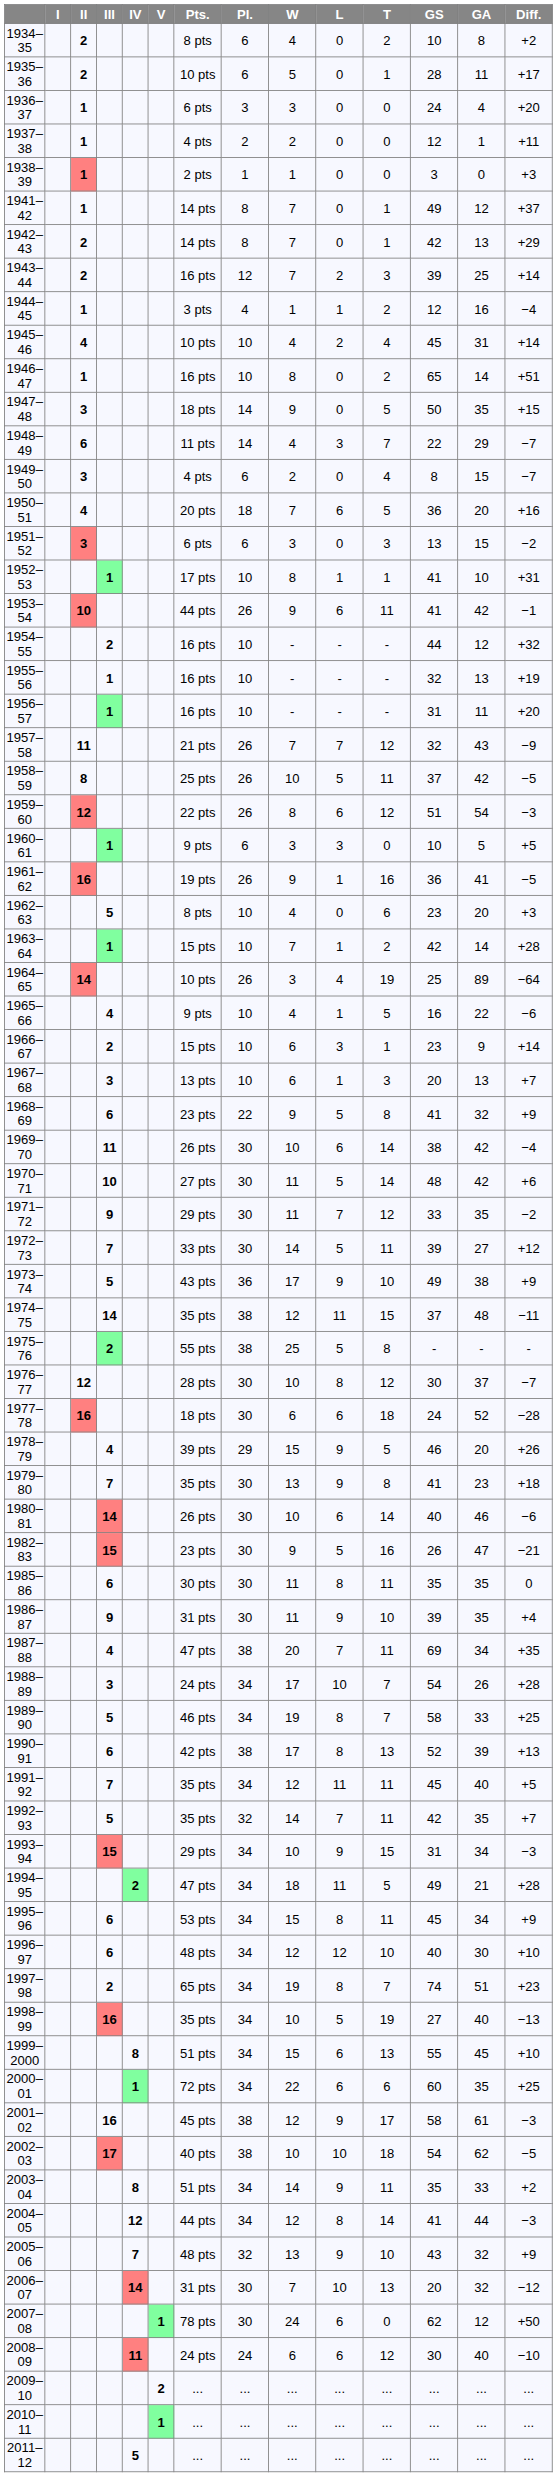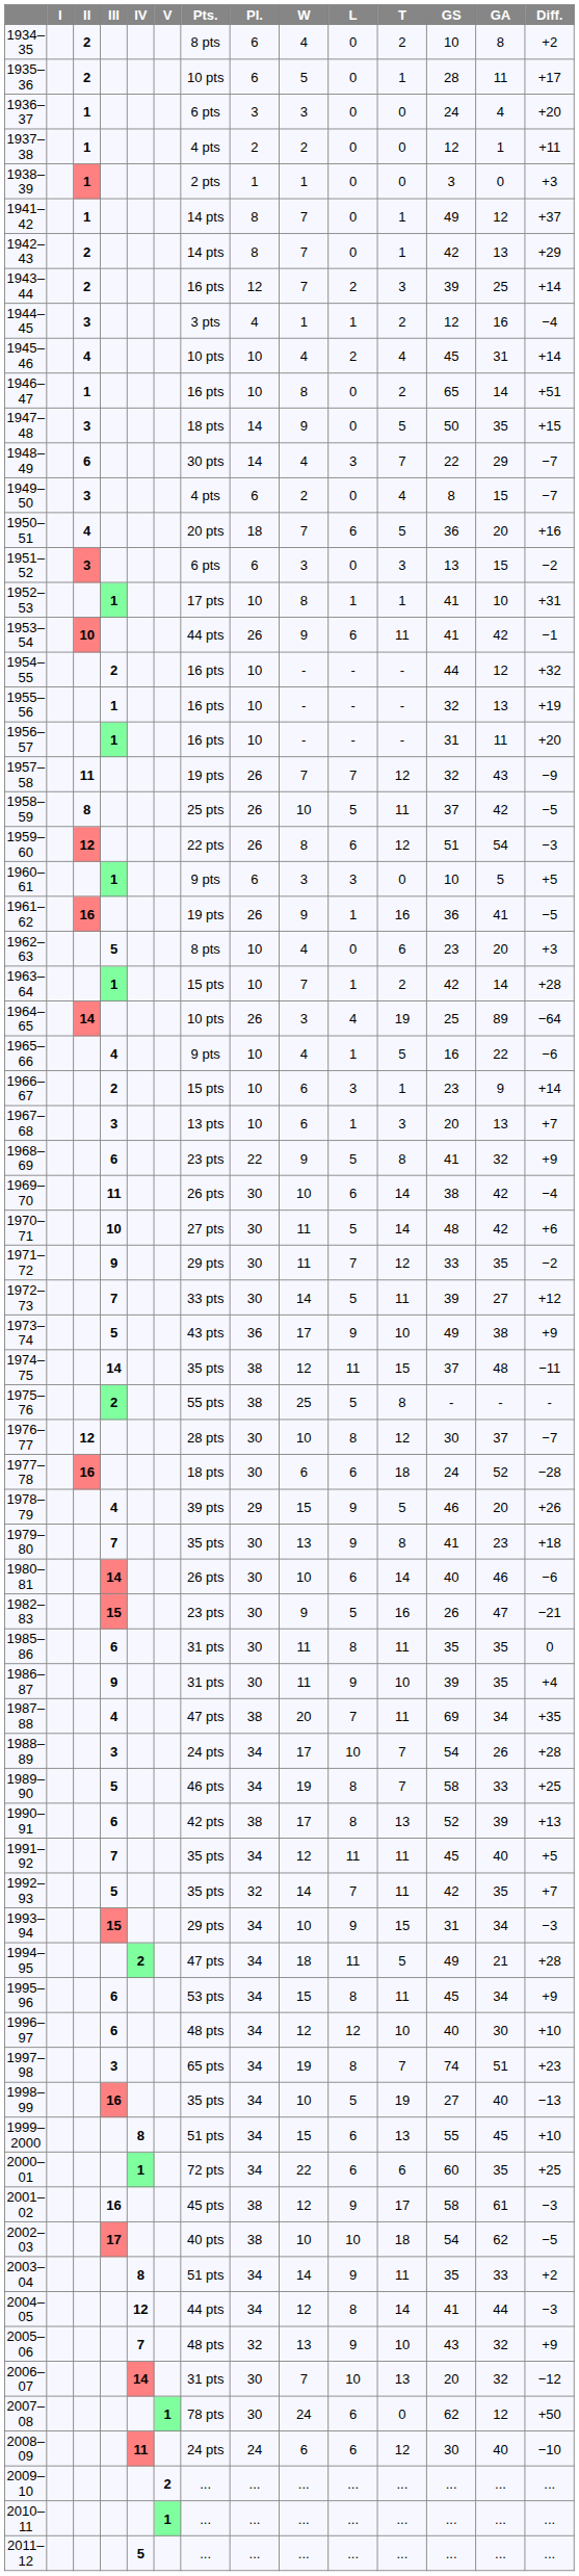 <table bgcolor="#f7f8ff" cellpadding="2" cellspacing="2" border="1" style="font-size: 95%; border: gray solid 1px; border-collapse: collapse; text-align:center">
 <tr bgcolor="#868686" style="color: #ffffff">
 <td width="20" align="center"></td>
 <td width="25" align="center"><strong>I</strong></td>
 <td width="25" align="center"><strong>II</strong></td>
 <td width="25" align="center"><strong>III</strong></td>
 <td width="25" align="center"><strong>IV</strong></td>
 <td width="25" align="center"><strong>V</strong></td>
 <td width="50" align="center"><strong>Pts.</strong></td>
 <td width="50" align="center"><strong>Pl.</strong></td>
 <td width="50" align="center"><strong>W</strong></td>
 <td width="50" align="center"><strong>L</strong></td>
 <td width="50" align="center"><strong>T</strong></td>
 <td width="50" align="center"><strong>GS</strong></td>
 <td width="50" align="center"><strong>GA</strong></td>
 <td width="50" align="center"><strong>Diff.</strong></td>
 </tr>
 <tr>
 <td>1934–35</td>
 <td></td>
 <td><strong>2</strong></td>
 <td></td>
 <td></td>
 <td></td>
 <td>8 pts</td>
 <td>6</td>
 <td>4</td>
 <td>0</td>
 <td>2</td>
 <td>10</td>
 <td>8</td>
 <td>+2</td>
 </tr>
 <tr>
 <td>1935–36</td>
 <td></td>
 <td><strong>2</strong></td>
 <td></td>
 <td></td>
 <td></td>
 <td>10 pts</td>
 <td>6</td>
 <td>5</td>
 <td>0</td>
 <td>1</td>
 <td>28</td>
 <td>11</td>
 <td>+17</td>
 </tr>
 <tr>
 <td>1936–37</td>
 <td></td>
 <td><strong>1</strong></td>
 <td></td>
 <td></td>
 <td></td>
 <td>6 pts</td>
 <td>3</td>
 <td>3</td>
 <td>0</td>
 <td>0</td>
 <td>24</td>
 <td>4</td>
 <td>+20</td>
 </tr>
 <tr>
 <td>1937–38</td>
 <td></td>
 <td><strong>1</strong></td>
 <td></td>
 <td></td>
 <td></td>
 <td>4 pts</td>
 <td>2</td>
 <td>2</td>
 <td>0</td>
 <td>0</td>
 <td>12</td>
 <td>1</td>
 <td>+11</td>
 </tr>
 <tr>
 <td>1938–39</td>
 <td></td>
 <td bgcolor="#FF8080"><strong>1</strong></td>
 <td></td>
 <td></td>
 <td></td>
 <td>2 pts</td>
 <td>1</td>
 <td>1</td>
 <td>0</td>
 <td>0</td>
 <td>3</td>
 <td>0</td>
 <td>+3</td>
 </tr>
 <tr>
 <td>1941–42</td>
 <td></td>
 <td><strong>1</strong></td>
 <td></td>
 <td></td>
 <td></td>
 <td>14 pts</td>
 <td>8</td>
 <td>7</td>
 <td>0</td>
 <td>1</td>
 <td>49</td>
 <td>12</td>
 <td>+37</td>
 </tr>
 <tr>
 <td>1942–43</td>
 <td></td>
 <td><strong>2</strong></td>
 <td></td>
 <td></td>
 <td></td>
 <td>14 pts</td>
 <td>8</td>
 <td>7</td>
 <td>0</td>
 <td>1</td>
 <td>42</td>
 <td>13</td>
 <td>+29</td>
 </tr>
 <tr>
 <td>1943–44</td>
 <td></td>
 <td><strong>2</strong></td>
 <td></td>
 <td></td>
 <td></td>
 <td>16 pts</td>
 <td>12</td>
 <td>7</td>
 <td>2</td>
 <td>3</td>
 <td>39</td>
 <td>25</td>
 <td>+14</td>
 </tr>
 <tr>
 <td>1944–45</td>
 <td></td>
-<td><strong>1</strong></td>
+<td><strong>3</strong></td>
 <td></td>
 <td></td>
 <td></td>
 <td>3 pts</td>
 <td>4</td>
 <td>1</td>
 <td>1</td>
 <td>2</td>
 <td>12</td>
 <td>16</td>
 <td>−4</td>
 </tr>
 <tr>
 <td>1945–46</td>
 <td></td>
 <td><strong>4</strong></td>
 <td></td>
 <td></td>
 <td></td>
 <td>10 pts</td>
 <td>10</td>
 <td>4</td>
 <td>2</td>
 <td>4</td>
 <td>45</td>
 <td>31</td>
 <td>+14</td>
 </tr>
 <tr>
 <td>1946–47</td>
 <td></td>
 <td><strong>1</strong></td>
 <td></td>
 <td></td>
 <td></td>
 <td>16 pts</td>
 <td>10</td>
 <td>8</td>
 <td>0</td>
 <td>2</td>
 <td>65</td>
 <td>14</td>
 <td>+51</td>
 </tr>
 <tr>
 <td>1947–48</td>
 <td></td>
 <td><strong>3</strong></td>
 <td></td>
 <td></td>
 <td></td>
 <td>18 pts</td>
 <td>14</td>
 <td>9</td>
 <td>0</td>
 <td>5</td>
 <td>50</td>
 <td>35</td>
 <td>+15</td>
 </tr>
 <tr>
 <td>1948–49</td>
 <td></td>
 <td><strong>6</strong></td>
 <td></td>
 <td></td>
 <td></td>
-<td>11 pts</td>
+<td>30 pts</td>
 <td>14</td>
 <td>4</td>
 <td>3</td>
 <td>7</td>
 <td>22</td>
 <td>29</td>
 <td>−7</td>
 </tr>
 <tr>
 <td>1949–50</td>
 <td></td>
 <td><strong>3</strong></td>
 <td></td>
 <td></td>
 <td></td>
 <td>4 pts</td>
 <td>6</td>
 <td>2</td>
 <td>0</td>
 <td>4</td>
 <td>8</td>
 <td>15</td>
 <td>−7</td>
 </tr>
 <tr>
 <td>1950–51</td>
 <td></td>
 <td><strong>4</strong></td>
 <td></td>
 <td></td>
 <td></td>
 <td>20 pts</td>
 <td>18</td>
 <td>7</td>
 <td>6</td>
 <td>5</td>
 <td>36</td>
 <td>20</td>
 <td>+16</td>
 </tr>
 <tr>
 <td>1951–52</td>
 <td></td>
 <td bgcolor="#FF8080"><strong>3</strong></td>
 <td></td>
 <td></td>
 <td></td>
 <td>6 pts</td>
 <td>6</td>
 <td>3</td>
 <td>0</td>
 <td>3</td>
 <td>13</td>
 <td>15</td>
 <td>−2</td>
 </tr>
 <tr>
 <td>1952–53</td>
 <td></td>
 <td></td>
 <td bgcolor="#80FF9F"><strong>1</strong></td>
 <td></td>
 <td></td>
 <td>17 pts</td>
 <td>10</td>
 <td>8</td>
 <td>1</td>
 <td>1</td>
 <td>41</td>
 <td>10</td>
 <td>+31</td>
 </tr>
 <tr>
 <td>1953–54</td>
 <td></td>
 <td bgcolor="#FF8080"><strong>10</strong></td>
 <td></td>
 <td></td>
 <td></td>
 <td>44 pts</td>
 <td>26</td>
 <td>9</td>
 <td>6</td>
 <td>11</td>
 <td>41</td>
 <td>42</td>
 <td>−1</td>
 </tr>
 <tr>
 <td>1954–55</td>
 <td></td>
 <td></td>
 <td><strong>2</strong></td>
 <td></td>
 <td></td>
 <td>16 pts</td>
 <td>10</td>
 <td>-</td>
 <td>-</td>
 <td>-</td>
 <td>44</td>
 <td>12</td>
 <td>+32</td>
 </tr>
 <tr>
 <td>1955–56</td>
 <td></td>
 <td></td>
 <td><strong>1</strong></td>
 <td></td>
 <td></td>
 <td>16 pts</td>
 <td>10</td>
 <td>-</td>
 <td>-</td>
 <td>-</td>
 <td>32</td>
 <td>13</td>
 <td>+19</td>
 </tr>
 <tr>
 <td>1956–57</td>
 <td></td>
 <td></td>
 <td bgcolor="#80FF9F"><strong>1</strong></td>
 <td></td>
 <td></td>
 <td>16 pts</td>
 <td>10</td>
 <td>-</td>
 <td>-</td>
 <td>-</td>
 <td>31</td>
 <td>11</td>
 <td>+20</td>
 </tr>
 <tr>
 <td>1957–58</td>
 <td></td>
 <td><strong>11</strong></td>
 <td></td>
 <td></td>
 <td></td>
-<td>21 pts</td>
+<td>19 pts</td>
 <td>26</td>
 <td>7</td>
 <td>7</td>
 <td>12</td>
 <td>32</td>
 <td>43</td>
 <td>−9</td>
 </tr>
 <tr>
 <td>1958–59</td>
 <td></td>
 <td><strong>8</strong></td>
 <td></td>
 <td></td>
 <td></td>
 <td>25 pts</td>
 <td>26</td>
 <td>10</td>
 <td>5</td>
 <td>11</td>
 <td>37</td>
 <td>42</td>
 <td>−5</td>
 </tr>
 <tr>
 <td>1959–60</td>
 <td></td>
 <td bgcolor="#FF8080"><strong>12</strong></td>
 <td></td>
 <td></td>
 <td></td>
 <td>22 pts</td>
 <td>26</td>
 <td>8</td>
 <td>6</td>
 <td>12</td>
 <td>51</td>
 <td>54</td>
 <td>−3</td>
 </tr>
 <tr>
 <td>1960–61</td>
 <td></td>
 <td></td>
 <td bgcolor="#80FF9F"><strong>1</strong></td>
 <td></td>
 <td></td>
 <td>9 pts</td>
 <td>6</td>
 <td>3</td>
 <td>3</td>
 <td>0</td>
 <td>10</td>
 <td>5</td>
 <td>+5</td>
 </tr>
 <tr>
 <td>1961–62</td>
 <td></td>
 <td bgcolor="#FF8080"><strong>16</strong></td>
 <td></td>
 <td></td>
 <td></td>
 <td>19 pts</td>
 <td>26</td>
 <td>9</td>
 <td>1</td>
 <td>16</td>
 <td>36</td>
 <td>41</td>
 <td>−5</td>
 </tr>
 <tr>
 <td>1962–63</td>
 <td></td>
 <td></td>
 <td><strong>5</strong></td>
 <td></td>
 <td></td>
 <td>8 pts</td>
 <td>10</td>
 <td>4</td>
 <td>0</td>
 <td>6</td>
 <td>23</td>
 <td>20</td>
 <td>+3</td>
 </tr>
 <tr>
 <td>1963–64</td>
 <td></td>
 <td></td>
 <td bgcolor="#80FF9F"><strong>1</strong></td>
 <td></td>
 <td></td>
 <td>15 pts</td>
 <td>10</td>
 <td>7</td>
 <td>1</td>
 <td>2</td>
 <td>42</td>
 <td>14</td>
 <td>+28</td>
 </tr>
 <tr>
 <td>1964–65</td>
 <td></td>
 <td bgcolor="#FF8080"><strong>14</strong></td>
 <td></td>
 <td></td>
 <td></td>
 <td>10 pts</td>
 <td>26</td>
 <td>3</td>
 <td>4</td>
 <td>19</td>
 <td>25</td>
 <td>89</td>
 <td>−64</td>
 </tr>
 <tr>
 <td>1965–66</td>
 <td></td>
 <td></td>
 <td><strong>4</strong></td>
 <td></td>
 <td></td>
 <td>9 pts</td>
 <td>10</td>
 <td>4</td>
 <td>1</td>
 <td>5</td>
 <td>16</td>
 <td>22</td>
 <td>−6</td>
 </tr>
 <tr>
 <td>1966–67</td>
 <td></td>
 <td></td>
 <td><strong>2</strong></td>
 <td></td>
 <td></td>
 <td>15 pts</td>
 <td>10</td>
 <td>6</td>
 <td>3</td>
 <td>1</td>
 <td>23</td>
 <td>9</td>
 <td>+14</td>
 </tr>
 <tr>
 <td>1967–68</td>
 <td></td>
 <td></td>
 <td><strong>3</strong></td>
 <td></td>
 <td></td>
 <td>13 pts</td>
 <td>10</td>
 <td>6</td>
 <td>1</td>
 <td>3</td>
 <td>20</td>
 <td>13</td>
 <td>+7</td>
 </tr>
 <tr>
 <td>1968–69</td>
 <td></td>
 <td></td>
 <td><strong>6</strong></td>
 <td></td>
 <td></td>
 <td>23 pts</td>
 <td>22</td>
 <td>9</td>
 <td>5</td>
 <td>8</td>
 <td>41</td>
 <td>32</td>
 <td>+9</td>
 </tr>
 <tr>
 <td>1969–70</td>
 <td></td>
 <td></td>
 <td><strong>11</strong></td>
 <td></td>
 <td></td>
 <td>26 pts</td>
 <td>30</td>
 <td>10</td>
 <td>6</td>
 <td>14</td>
 <td>38</td>
 <td>42</td>
 <td>−4</td>
 </tr>
 <tr>
 <td>1970–71</td>
 <td></td>
 <td></td>
 <td><strong>10</strong></td>
 <td></td>
 <td></td>
 <td>27 pts</td>
 <td>30</td>
 <td>11</td>
 <td>5</td>
 <td>14</td>
 <td>48</td>
 <td>42</td>
 <td>+6</td>
 </tr>
 <tr>
 <td>1971–72</td>
 <td></td>
 <td></td>
 <td><strong>9</strong></td>
 <td></td>
 <td></td>
 <td>29 pts</td>
 <td>30</td>
 <td>11</td>
 <td>7</td>
 <td>12</td>
 <td>33</td>
 <td>35</td>
 <td>−2</td>
 </tr>
 <tr>
 <td>1972–73</td>
 <td></td>
 <td></td>
 <td><strong>7</strong></td>
 <td></td>
 <td></td>
 <td>33 pts</td>
 <td>30</td>
 <td>14</td>
 <td>5</td>
 <td>11</td>
 <td>39</td>
 <td>27</td>
 <td>+12</td>
 </tr>
 <tr>
 <td>1973–74</td>
 <td></td>
 <td></td>
 <td><strong>5</strong></td>
 <td></td>
 <td></td>
 <td>43 pts</td>
 <td>36</td>
 <td>17</td>
 <td>9</td>
 <td>10</td>
 <td>49</td>
 <td>38</td>
 <td>+9</td>
 </tr>
 <tr>
 <td>1974–75</td>
 <td></td>
 <td></td>
 <td><strong>14</strong></td>
 <td></td>
 <td></td>
 <td>35 pts</td>
 <td>38</td>
 <td>12</td>
 <td>11</td>
 <td>15</td>
 <td>37</td>
 <td>48</td>
 <td>−11</td>
 </tr>
 <tr>
 <td>1975–76</td>
 <td></td>
 <td></td>
 <td bgcolor="#80FF9F"><strong>2</strong></td>
 <td></td>
 <td></td>
 <td>55 pts</td>
 <td>38</td>
 <td>25</td>
 <td>5</td>
 <td>8</td>
 <td>-</td>
 <td>-</td>
 <td>-</td>
 </tr>
 <tr>
 <td>1976–77</td>
 <td></td>
 <td><strong>12</strong></td>
 <td></td>
 <td></td>
 <td></td>
 <td>28 pts</td>
 <td>30</td>
 <td>10</td>
 <td>8</td>
 <td>12</td>
 <td>30</td>
 <td>37</td>
 <td>−7</td>
 </tr>
 <tr>
 <td>1977–78</td>
 <td></td>
 <td bgcolor="#FF8080"><strong>16</strong></td>
 <td></td>
 <td></td>
 <td></td>
 <td>18 pts</td>
 <td>30</td>
 <td>6</td>
 <td>6</td>
 <td>18</td>
 <td>24</td>
 <td>52</td>
 <td>−28</td>
 </tr>
 <tr>
 <td>1978–79</td>
 <td></td>
 <td></td>
 <td><strong>4</strong></td>
 <td></td>
 <td></td>
 <td>39 pts</td>
 <td>29</td>
 <td>15</td>
 <td>9</td>
 <td>5</td>
 <td>46</td>
 <td>20</td>
 <td>+26</td>
 </tr>
 <tr>
 <td>1979–80</td>
 <td></td>
 <td></td>
 <td><strong>7</strong></td>
 <td></td>
 <td></td>
 <td>35 pts</td>
 <td>30</td>
 <td>13</td>
 <td>9</td>
 <td>8</td>
 <td>41</td>
 <td>23</td>
 <td>+18</td>
 </tr>
 <tr>
 <td>1980–81</td>
 <td></td>
 <td></td>
 <td bgcolor="#FF8080"><strong>14</strong></td>
 <td></td>
 <td></td>
 <td>26 pts</td>
 <td>30</td>
 <td>10</td>
 <td>6</td>
 <td>14</td>
 <td>40</td>
 <td>46</td>
 <td>−6</td>
 </tr>
 <tr>
 <td>1982–83</td>
 <td></td>
 <td></td>
 <td bgcolor="#FF8080"><strong>15</strong></td>
 <td></td>
 <td></td>
 <td>23 pts</td>
 <td>30</td>
 <td>9</td>
 <td>5</td>
 <td>16</td>
 <td>26</td>
 <td>47</td>
 <td>−21</td>
 </tr>
 <tr>
 <td>1985–86</td>
 <td></td>
 <td></td>
 <td><strong>6</strong></td>
 <td></td>
 <td></td>
-<td>30 pts</td>
+<td>31 pts</td>
 <td>30</td>
 <td>11</td>
 <td>8</td>
 <td>11</td>
 <td>35</td>
 <td>35</td>
 <td>0</td>
 </tr>
 <tr>
 <td>1986–87</td>
 <td></td>
 <td></td>
 <td><strong>9</strong></td>
 <td></td>
 <td></td>
 <td>31 pts</td>
 <td>30</td>
 <td>11</td>
 <td>9</td>
 <td>10</td>
 <td>39</td>
 <td>35</td>
 <td>+4</td>
 </tr>
 <tr>
 <td>1987–88</td>
 <td></td>
 <td></td>
 <td><strong>4</strong></td>
 <td></td>
 <td></td>
 <td>47 pts</td>
 <td>38</td>
 <td>20</td>
 <td>7</td>
 <td>11</td>
 <td>69</td>
 <td>34</td>
 <td>+35</td>
 </tr>
 <tr>
 <td>1988–89</td>
 <td></td>
 <td></td>
 <td><strong>3</strong></td>
 <td></td>
 <td></td>
 <td>24 pts</td>
 <td>34</td>
 <td>17</td>
 <td>10</td>
 <td>7</td>
 <td>54</td>
 <td>26</td>
 <td>+28</td>
 </tr>
 <tr>
 <td>1989–90</td>
 <td></td>
 <td></td>
 <td><strong>5</strong></td>
 <td></td>
 <td></td>
 <td>46 pts</td>
 <td>34</td>
 <td>19</td>
 <td>8</td>
 <td>7</td>
 <td>58</td>
 <td>33</td>
 <td>+25</td>
 </tr>
 <tr>
 <td>1990–91</td>
 <td></td>
 <td></td>
 <td><strong>6</strong></td>
 <td></td>
 <td></td>
 <td>42 pts</td>
 <td>38</td>
 <td>17</td>
 <td>8</td>
 <td>13</td>
 <td>52</td>
 <td>39</td>
 <td>+13</td>
 </tr>
 <tr>
 <td>1991–92</td>
 <td></td>
 <td></td>
 <td><strong>7</strong></td>
 <td></td>
 <td></td>
 <td>35 pts</td>
 <td>34</td>
 <td>12</td>
 <td>11</td>
 <td>11</td>
 <td>45</td>
 <td>40</td>
 <td>+5</td>
 </tr>
 <tr>
 <td>1992–93</td>
 <td></td>
 <td></td>
 <td><strong>5</strong></td>
 <td></td>
 <td></td>
 <td>35 pts</td>
 <td>32</td>
 <td>14</td>
 <td>7</td>
 <td>11</td>
 <td>42</td>
 <td>35</td>
 <td>+7</td>
 </tr>
 <tr>
 <td>1993–94</td>
 <td></td>
 <td></td>
 <td bgcolor="#FF8080"><strong>15</strong></td>
 <td></td>
 <td></td>
 <td>29 pts</td>
 <td>34</td>
 <td>10</td>
 <td>9</td>
 <td>15</td>
 <td>31</td>
 <td>34</td>
 <td>−3</td>
 </tr>
 <tr>
 <td>1994–95</td>
 <td></td>
 <td></td>
 <td></td>
 <td bgcolor="#80FF9F"><strong>2</strong></td>
 <td></td>
 <td>47 pts</td>
 <td>34</td>
 <td>18</td>
 <td>11</td>
 <td>5</td>
 <td>49</td>
 <td>21</td>
 <td>+28</td>
 </tr>
 <tr>
 <td>1995–96</td>
 <td></td>
 <td></td>
 <td><strong>6</strong></td>
 <td></td>
 <td></td>
 <td>53 pts</td>
 <td>34</td>
 <td>15</td>
 <td>8</td>
 <td>11</td>
 <td>45</td>
 <td>34</td>
 <td>+9</td>
 </tr>
 <tr>
 <td>1996–97</td>
 <td></td>
 <td></td>
 <td><strong>6</strong></td>
 <td></td>
 <td></td>
 <td>48 pts</td>
 <td>34</td>
 <td>12</td>
 <td>12</td>
 <td>10</td>
 <td>40</td>
 <td>30</td>
 <td>+10</td>
 </tr>
 <tr>
 <td>1997–98</td>
 <td></td>
 <td></td>
-<td><strong>2</strong></td>
+<td><strong>3</strong></td>
 <td></td>
 <td></td>
 <td>65 pts</td>
 <td>34</td>
 <td>19</td>
 <td>8</td>
 <td>7</td>
 <td>74</td>
 <td>51</td>
 <td>+23</td>
 </tr>
 <tr>
 <td>1998–99</td>
 <td></td>
 <td></td>
 <td bgcolor="#FF8080"><strong>16</strong></td>
 <td></td>
 <td></td>
 <td>35 pts</td>
 <td>34</td>
 <td>10</td>
 <td>5</td>
 <td>19</td>
 <td>27</td>
 <td>40</td>
 <td>−13</td>
 </tr>
 <tr>
 <td>1999–2000</td>
 <td></td>
 <td></td>
 <td></td>
 <td><strong>8</strong></td>
 <td></td>
 <td>51 pts</td>
 <td>34</td>
 <td>15</td>
 <td>6</td>
 <td>13</td>
 <td>55</td>
 <td>45</td>
 <td>+10</td>
 </tr>
 <tr>
 <td>2000–01</td>
 <td></td>
 <td></td>
 <td></td>
 <td bgcolor="#80FF9F"><strong>1</strong></td>
 <td></td>
 <td>72 pts</td>
 <td>34</td>
 <td>22</td>
 <td>6</td>
 <td>6</td>
 <td>60</td>
 <td>35</td>
 <td>+25</td>
 </tr>
 <tr>
 <td>2001–02</td>
 <td></td>
 <td></td>
 <td><strong>16</strong></td>
 <td></td>
 <td></td>
 <td>45 pts</td>
 <td>38</td>
 <td>12</td>
 <td>9</td>
 <td>17</td>
 <td>58</td>
 <td>61</td>
 <td>−3</td>
 </tr>
 <tr>
 <td>2002–03</td>
 <td></td>
 <td></td>
 <td bgcolor="#FF8080"><strong>17</strong></td>
 <td></td>
 <td></td>
 <td>40 pts</td>
 <td>38</td>
 <td>10</td>
 <td>10</td>
 <td>18</td>
 <td>54</td>
 <td>62</td>
 <td>−5</td>
 </tr>
 <tr>
 <td>2003–04</td>
 <td></td>
 <td></td>
 <td></td>
 <td><strong>8</strong></td>
 <td></td>
 <td>51 pts</td>
 <td>34</td>
 <td>14</td>
 <td>9</td>
 <td>11</td>
 <td>35</td>
 <td>33</td>
 <td>+2</td>
 </tr>
 <tr>
 <td>2004–05</td>
 <td></td>
 <td></td>
 <td></td>
 <td><strong>12</strong></td>
 <td></td>
 <td>44 pts</td>
 <td>34</td>
 <td>12</td>
 <td>8</td>
 <td>14</td>
 <td>41</td>
 <td>44</td>
 <td>−3</td>
 </tr>
 <tr>
 <td>2005–06</td>
 <td></td>
 <td></td>
 <td></td>
 <td><strong>7</strong></td>
 <td></td>
 <td>48 pts</td>
 <td>32</td>
 <td>13</td>
 <td>9</td>
 <td>10</td>
 <td>43</td>
 <td>32</td>
 <td>+9</td>
 </tr>
 <tr>
 <td>2006–07</td>
 <td></td>
 <td></td>
 <td></td>
 <td bgcolor="#FF8080"><strong>14</strong></td>
 <td></td>
 <td>31 pts</td>
 <td>30</td>
 <td>7</td>
 <td>10</td>
 <td>13</td>
 <td>20</td>
 <td>32</td>
 <td>−12</td>
 </tr>
 <tr>
 <td>2007–08</td>
 <td></td>
 <td></td>
 <td></td>
 <td></td>
 <td bgcolor="#80FF9F"><strong>1</strong></td>
 <td>78 pts</td>
 <td>30</td>
 <td>24</td>
 <td>6</td>
 <td>0</td>
 <td>62</td>
 <td>12</td>
 <td>+50</td>
 </tr>
 <tr>
 <td>2008–09</td>
 <td></td>
 <td></td>
 <td></td>
 <td bgcolor="#FF8080"><strong>11</strong></td>
 <td></td>
 <td>24 pts</td>
 <td>24</td>
 <td>6</td>
 <td>6</td>
 <td>12</td>
 <td>30</td>
 <td>40</td>
 <td>−10</td>
 </tr>
 <tr>
 <td>2009–10</td>
 <td></td>
 <td></td>
 <td></td>
 <td></td>
 <td><strong>2</strong></td>
 <td>...</td>
 <td>...</td>
 <td>...</td>
 <td>...</td>
 <td>...</td>
 <td>...</td>
 <td>...</td>
 <td>...</td>
 </tr>
 <tr>
 <td>2010–11</td>
 <td></td>
 <td></td>
 <td></td>
 <td></td>
 <td bgcolor="#80FF9F"><strong>1</strong></td>
 <td>...</td>
 <td>...</td>
 <td>...</td>
 <td>...</td>
 <td>...</td>
 <td>...</td>
 <td>...</td>
 <td>...</td>
 </tr>
 <tr>
 <td>2011–12</td>
 <td></td>
 <td></td>
 <td></td>
 <td><strong>5</strong></td>
 <td></td>
 <td>...</td>
 <td>...</td>
 <td>...</td>
 <td>...</td>
 <td>...</td>
 <td>...</td>
 <td>...</td>
 <td>...</td>
 </tr>
 </table>
